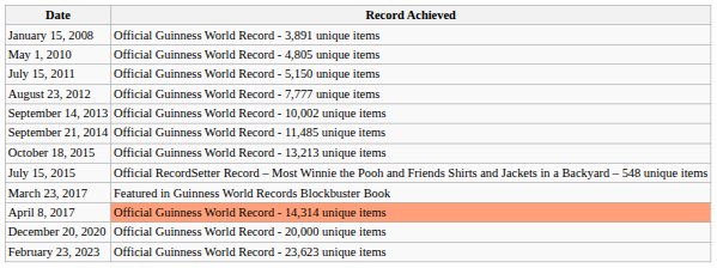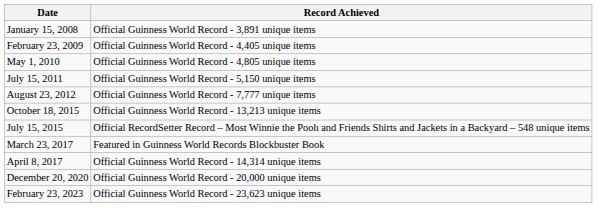 <table class="wikitable">
 <tr>
 <th>Date</th>
 <th>Record Achieved</th>
 </tr>
 <tr>
 <td>January 15, 2008</td>
 <td>Official Guinness World Record - 3,891 unique items</td>
+</tr>
+<tr>
+<td>February 23, 2009</td>
+<td>Official Guinness World Record - 4,405 unique items</td>
 </tr>
 <tr>
 <td>May 1, 2010</td>
 <td>Official Guinness World Record - 4,805 unique items</td>
 </tr>
 <tr>
 <td>July 15, 2011</td>
 <td>Official Guinness World Record - 5,150 unique items</td>
 </tr>
 <tr>
 <td>August 23, 2012</td>
 <td>Official Guinness World Record - 7,777 unique items</td>
-</tr>
-<tr>
-<td>September 14, 2013</td>
-<td>Official Guinness World Record - 10,002 unique items</td>
-</tr>
-<tr>
-<td>September 21, 2014</td>
-<td>Official Guinness World Record - 11,485 unique items</td>
 </tr>
 <tr>
 <td>October 18, 2015</td>
 <td>Official Guinness World Record - 13,213 unique items</td>
 </tr>
 <tr>
 <td>July 15, 2015</td>
 <td>Official RecordSetter Record – Most Winnie the Pooh and Friends Shirts and Jackets in a Backyard – 548 unique items</td>
 </tr>
 <tr>
 <td>March 23, 2017</td>
 <td>Featured in Guinness World Records Blockbuster Book</td>
 </tr>
 <tr>
 <td>April 8, 2017</td>
-<td style="background: lightsalmon;">Official Guinness World Record - 14,314 unique items</td>
+<td>Official Guinness World Record - 14,314 unique items</td>
 </tr>
 <tr>
 <td>December 20, 2020</td>
 <td>Official Guinness World Record - 20,000 unique items</td>
 </tr>
 <tr>
 <td>February 23, 2023</td>
 <td>Official Guinness World Record - 23,623 unique items</td>
 </tr>
 </table>
